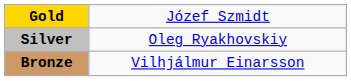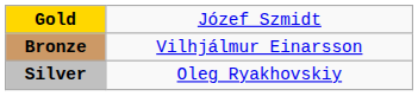 <table class="wikitable" style="text-align:center; " width="35%">
 <tr>
 <td bgcolor="gold"><strong>Gold</strong></td>
 <td><a href='#'>Józef Szmidt</a><br>  <small><em></em></small></td>
 </tr>
 <tr>
+<td bgcolor="CC9966"><strong>Bronze</strong></td>
+<td><a href='#'>Vilhjálmur Einarsson</a><br>  <small><em></em></small></td>
+</tr>
+<tr>
 <td bgcolor="silver"><strong>Silver</strong></td>
 <td><a href='#'>Oleg Ryakhovskiy</a><br>  <small><em></em></small></td>
 </tr>
-<tr>
-<td bgcolor="CC9966"><strong>Bronze</strong></td>
-<td><a href='#'>Vilhjálmur Einarsson</a><br>  <small><em></em></small></td>
-</tr>
 </table>
